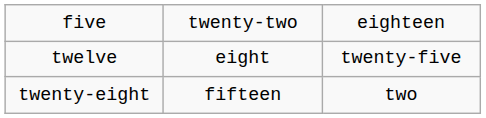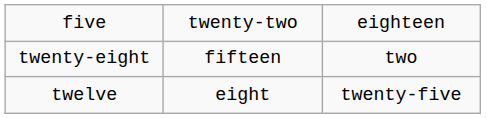 <table class="wikitable" style="margin-left:auto;margin-right:auto;text-align:center;width:26em;height:6em;table-layout:fixed;">
 <tr>
 <td>five</td>
 <td>twenty-two</td>
 <td>eighteen</td>
 </tr>
 <tr>
+<td>twenty-eight</td>
+<td>fifteen</td>
+<td>two</td>
+</tr>
+<tr>
 <td>twelve</td>
 <td>eight</td>
 <td>twenty-five</td>
 </tr>
-<tr>
-<td>twenty-eight</td>
-<td>fifteen</td>
-<td>two</td>
-</tr>
 </table>
